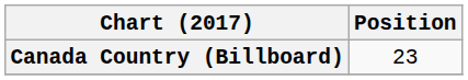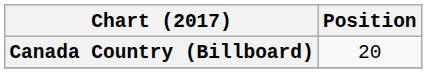 <table class="wikitable sortable plainrowheaders" style="text-align:center">
 <tr>
 <th scope="col">Chart (2017)</th>
 <th scope="col">Position</th>
 </tr>
 <tr>
 <th scope="row">Canada Country (Billboard)</th>
-<td>23</td>
+<td>20</td>
 </tr>
 <tr>
 </tr>
 </table>
